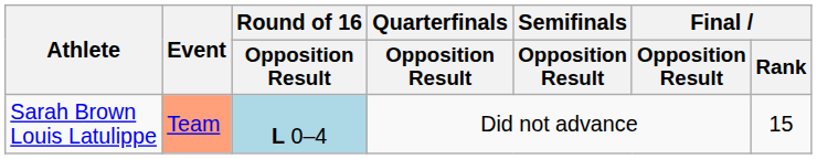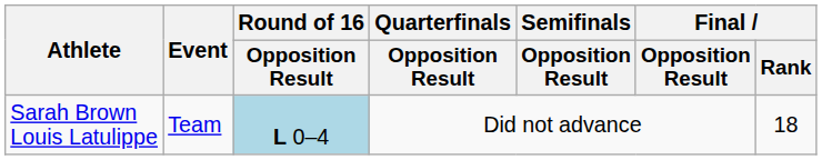 <table class="wikitable" style="font-size:90%">
 <tr>
 <th rowspan="2">Athlete</th>
 <th rowspan="2">Event</th>
 <th>Round of 16</th>
 <th>Quarterfinals</th>
 <th>Semifinals</th>
 <th colspan=2>Final / </th>
 </tr>
 <tr style="font-size:95%">
 <th>Opposition<br>Result</th>
 <th>Opposition<br>Result</th>
 <th>Opposition<br>Result</th>
 <th>Opposition<br>Result</th>
 <th>Rank</th>
 </tr>
 <tr align=center>
 <td align=left><a href='#'>Sarah Brown</a><br><a href='#'>Louis Latulippe</a></td>
-<td align=left style="background: lightsalmon;"><a href='#'>Team</a></td>
+<td align=left><a href='#'>Team</a></td>
 <td style="background: lightblue;"><br><strong>L</strong> 0–4</td>
 <td colspan=3>Did not advance</td>
-<td>15</td>
+<td>18</td>
 </tr>
 </table>
